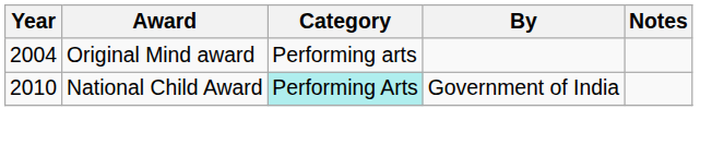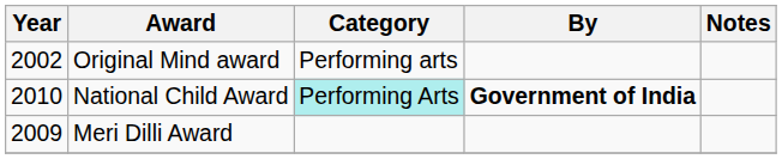 <table class="wikitable">
 <tr>
 <th>Year</th>
 <th>Award</th>
 <th>Category</th>
 <th>By</th>
 <th>Notes</th>
 </tr>
 <tr>
-<td>2004</td>
+<td>2002</td>
 <td>Original Mind award</td>
 <td>Performing arts</td>
 <td></td>
 <td></td>
 </tr>
 <tr>
 <td>2010</td>
 <td>National Child Award</td>
 <td style="background: paleturquoise;">Performing Arts</td>
-<td>Government of India</td>
+<td><strong>Government of India</strong></td>
+<td></td>
+</tr>
+<tr>
+<td>2009</td>
+<td>Meri Dilli Award</td>
+<td></td>
+<td></td>
 <td></td>
 </tr>
 <tr>
 </tr>
 </table>
